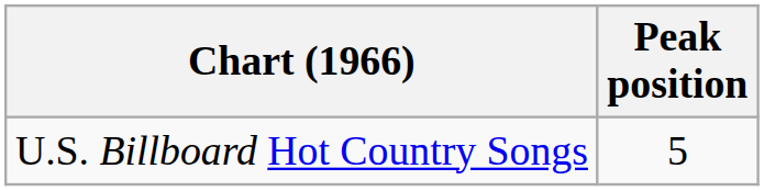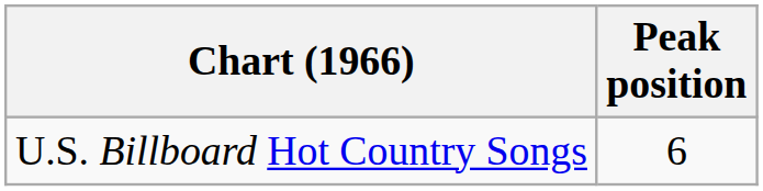 <table class="wikitable sortable">
 <tr>
 <th align="center">Chart (1966)</th>
 <th align="center">Peak<br>position</th>
 </tr>
 <tr>
 <td align="left">U.S. <em>Billboard</em> <a href='#'>Hot Country Songs</a></td>
-<td align="center">5</td>
+<td align="center">6</td>
 </tr>
 </table>
